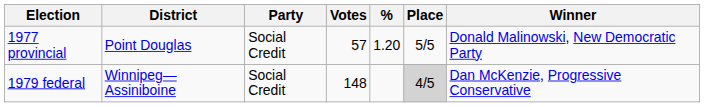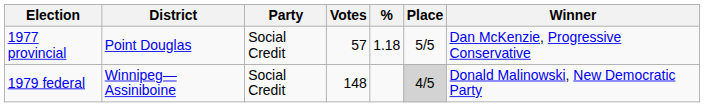 <table class="wikitable" width="800">
 <tr>
 <th align="left">Election</th>
 <th align="left">District</th>
 <th align="left">Party</th>
 <th align="right">Votes</th>
 <th align="right">%</th>
 <th align="center">Place</th>
 <th align="center">Winner</th>
 </tr>
 <tr>
 <td align="left"><a href='#'>1977 provincial</a></td>
 <td align="left"><a href='#'>Point Douglas</a></td>
 <td align="left">Social Credit</td>
 <td align="right">57</td>
-<td align="right">1.20</td>
+<td align="right">1.18</td>
 <td align="center">5/5</td>
-<td align="left"><a href='#'>Donald Malinowski</a>, <a href='#'>New Democratic Party</a></td>
+<td align="left"><a href='#'>Dan McKenzie</a>, <a href='#'>Progressive Conservative</a></td>
 </tr>
 <tr>
 <td align="left"><a href='#'>1979 federal</a></td>
 <td align="left"><a href='#'>Winnipeg—Assiniboine</a></td>
 <td align="left">Social Credit</td>
 <td align="right">148</td>
 <td align="right"></td>
 <td align="center" style="background: lightgrey;">4/5</td>
-<td align="left"><a href='#'>Dan McKenzie</a>, <a href='#'>Progressive Conservative</a></td>
+<td align="left"><a href='#'>Donald Malinowski</a>, <a href='#'>New Democratic Party</a></td>
 </tr>
 </table>
